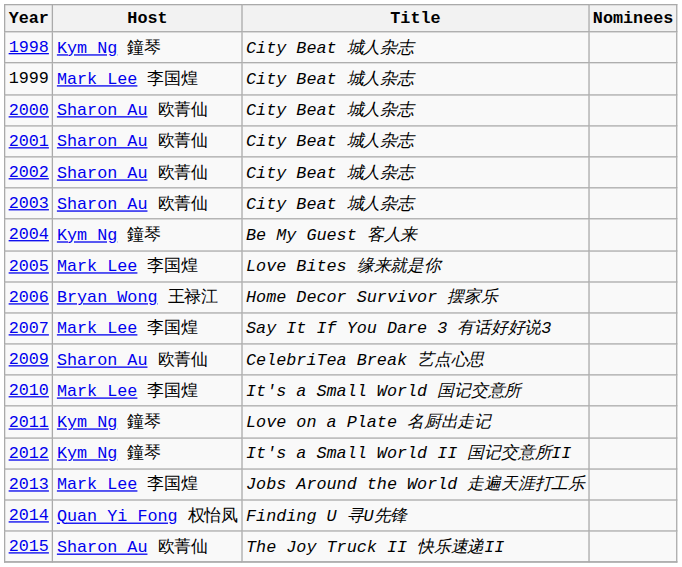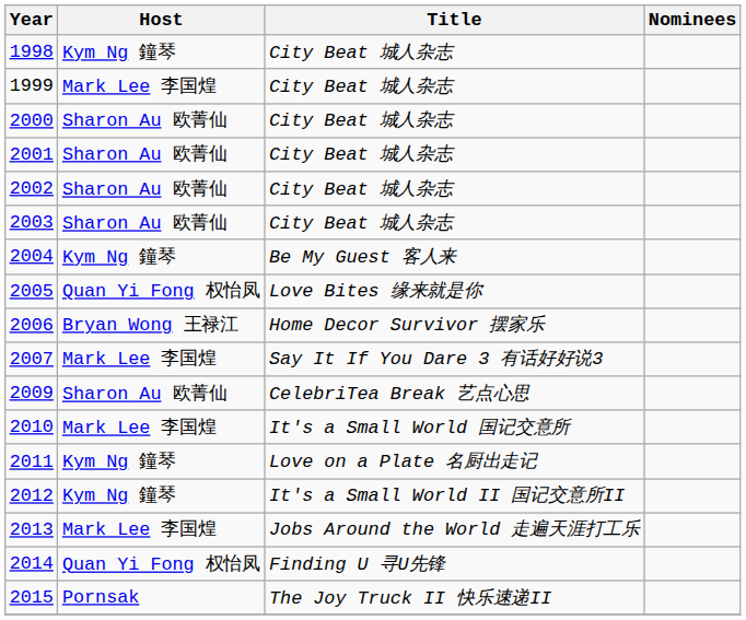 <table class="wikitable sortable">
 <tr>
 <th>Year</th>
 <th>Host</th>
 <th>Title</th>
 <th>Nominees</th>
 </tr>
 <tr>
 <td style="text-align:center;"><a href='#'>1998</a></td>
 <td><a href='#'>Kym Ng</a> 鐘琴</td>
 <td><em>City Beat 城人杂志</em></td>
 <td></td>
 </tr>
 <tr>
 <td style="text-align:center;">1999</td>
 <td><a href='#'>Mark Lee</a> 李国煌</td>
 <td><em>City Beat 城人杂志</em></td>
 <td></td>
 </tr>
 <tr>
 <td style="text-align:center;"><a href='#'>2000</a></td>
 <td><a href='#'>Sharon Au</a> 欧菁仙</td>
 <td><em>City Beat 城人杂志</em></td>
 <td></td>
 </tr>
 <tr>
 <td style="text-align:center;"><a href='#'>2001</a></td>
 <td><a href='#'>Sharon Au</a> 欧菁仙</td>
 <td><em>City Beat 城人杂志</em></td>
 <td></td>
 </tr>
 <tr>
 <td style="text-align:center;"><a href='#'>2002</a></td>
 <td><a href='#'>Sharon Au</a> 欧菁仙</td>
 <td><em>City Beat 城人杂志</em></td>
 <td></td>
 </tr>
 <tr>
 <td style="text-align:center;"><a href='#'>2003</a></td>
 <td><a href='#'>Sharon Au</a> 欧菁仙</td>
 <td><em>City Beat 城人杂志</em></td>
 <td></td>
 </tr>
 <tr>
 <td style="text-align:center;"><a href='#'>2004</a></td>
 <td><a href='#'>Kym Ng</a> 鐘琴</td>
 <td><em>Be My Guest 客人来</em></td>
 <td></td>
 </tr>
 <tr>
 <td style="text-align:center;"><a href='#'>2005</a></td>
-<td><a href='#'>Mark Lee</a> 李国煌</td>
+<td><a href='#'>Quan Yi Fong</a> 权怡凤</td>
 <td><em>Love Bites 缘来就是你</em></td>
 <td></td>
 </tr>
 <tr>
 <td style="text-align:center;"><a href='#'>2006</a></td>
 <td><a href='#'>Bryan Wong</a> 王禄江</td>
 <td><em>Home Decor Survivor 摆家乐</em></td>
 <td></td>
 </tr>
 <tr>
 <td style="text-align:center;"><a href='#'>2007</a></td>
 <td><a href='#'>Mark Lee</a> 李国煌</td>
 <td><em>Say It If You Dare 3 有话好好说3</em></td>
 <td></td>
 </tr>
 <tr>
 <td style="text-align:center;"><a href='#'>2009</a></td>
 <td><a href='#'>Sharon Au</a> 欧菁仙</td>
 <td><em>CelebriTea Break 艺点心思</em></td>
 <td></td>
 </tr>
 <tr>
 <td style="text-align:center;"><a href='#'>2010</a></td>
 <td><a href='#'>Mark Lee</a> 李国煌</td>
 <td><em>It's a Small World 国记交意所</em></td>
 <td></td>
 </tr>
 <tr>
 <td style="text-align:center;"><a href='#'>2011</a></td>
 <td><a href='#'>Kym Ng</a> 鐘琴</td>
 <td><em>Love on a Plate 名厨出走记</em></td>
 <td></td>
 </tr>
 <tr>
 <td style="text-align:center;"><a href='#'>2012</a></td>
 <td><a href='#'>Kym Ng</a> 鐘琴</td>
 <td><em>It's a Small World II 国记交意所II</em></td>
 <td></td>
 </tr>
 <tr>
 <td style="text-align:center;"><a href='#'>2013</a></td>
 <td><a href='#'>Mark Lee</a> 李国煌</td>
 <td><em>Jobs Around the World 走遍天涯打工乐</em></td>
 <td></td>
 </tr>
 <tr>
 <td style="text-align:center;"><a href='#'>2014</a></td>
 <td><a href='#'>Quan Yi Fong</a> 权怡凤</td>
 <td><em>Finding U 寻U先锋</em></td>
 <td></td>
 </tr>
 <tr>
 <td style="text-align:center;"><a href='#'>2015</a></td>
-<td><a href='#'>Sharon Au</a> 欧菁仙</td>
+<td><a href='#'>Pornsak</a></td>
 <td><em>The Joy Truck II 快乐速递II</em></td>
 <td></td>
 </tr>
 <tr>
 </tr>
 </table>
